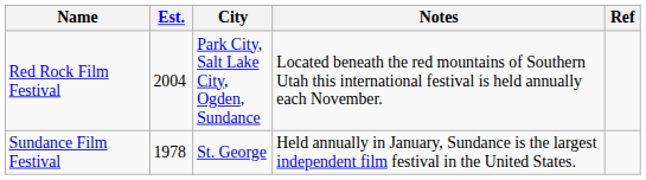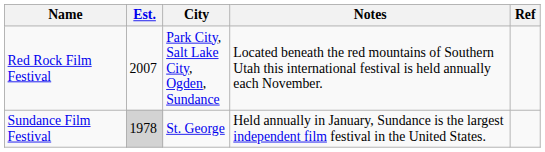 <table class="wikitable sortable" width=100%>
 <tr>
 <th style="width:20%;">Name</th>
 <th style="width:4%;"><a href='#'>Est.</a></th>
 <th style="width:10%;">City</th>
 <th style="width:46%;">Notes</th>
 <th style="width:4%;">Ref</th>
 </tr>
 <tr>
 <td><a href='#'>Red Rock Film Festival</a></td>
-<td>2004</td>
+<td>2007</td>
 <td><a href='#'>Park City</a>, <a href='#'>Salt Lake City</a>, <a href='#'>Ogden</a>, <a href='#'>Sundance</a></td>
 <td>Located beneath the red mountains of Southern Utah this international festival is held annually each November.</td>
 <td></td>
 </tr>
 <tr>
 <td><a href='#'>Sundance Film Festival</a></td>
-<td>1978</td>
+<td style="background: lightgrey;">1978</td>
 <td><a href='#'>St. George</a></td>
 <td>Held annually in January, Sundance is the largest <a href='#'>independent film</a> festival in the United States.</td>
 <td></td>
 </tr>
 </table>
